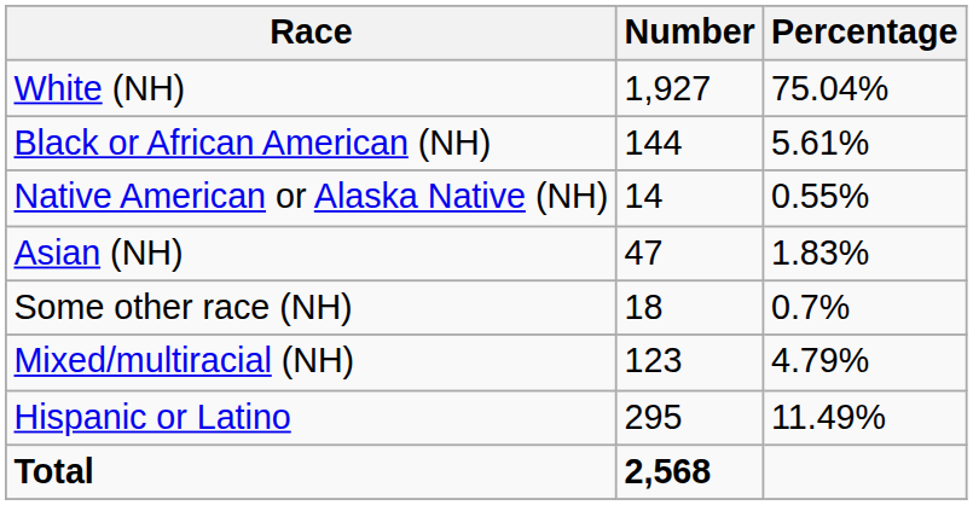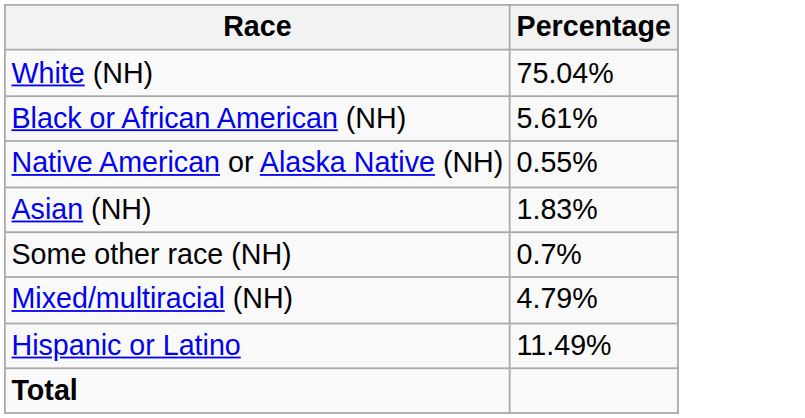 <table class="wikitable">
 <tr>
 <th>Race</th>
-<th>Number</th>
 <th>Percentage</th>
 </tr>
 <tr>
 <td><a href='#'>White</a> (NH)</td>
-<td>1,927</td>
 <td>75.04%</td>
 </tr>
 <tr>
 <td><a href='#'>Black or African American</a> (NH)</td>
-<td>144</td>
 <td>5.61%</td>
 </tr>
 <tr>
 <td><a href='#'>Native American</a> or <a href='#'>Alaska Native</a> (NH)</td>
-<td>14</td>
 <td>0.55%</td>
 </tr>
 <tr>
 <td><a href='#'>Asian</a> (NH)</td>
-<td>47</td>
 <td>1.83%</td>
 </tr>
 <tr>
 <td>Some other race (NH)</td>
-<td>18</td>
 <td>0.7%</td>
 </tr>
 <tr>
 <td><a href='#'>Mixed/multiracial</a> (NH)</td>
-<td>123</td>
 <td>4.79%</td>
 </tr>
 <tr>
 <td><a href='#'>Hispanic or Latino</a></td>
-<td>295</td>
 <td>11.49%</td>
 </tr>
 <tr>
 <td><strong>Total</strong></td>
-<td><strong>2,568</strong></td>
 <td></td>
 </tr>
 </table>
